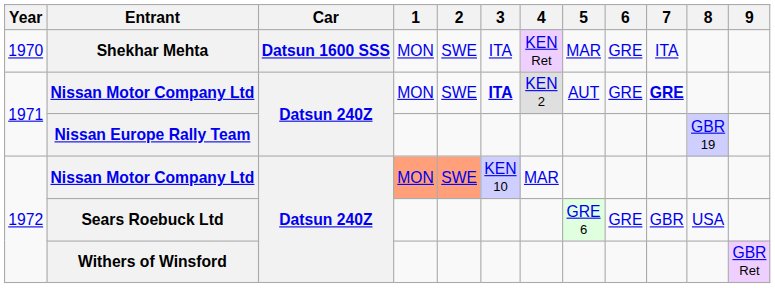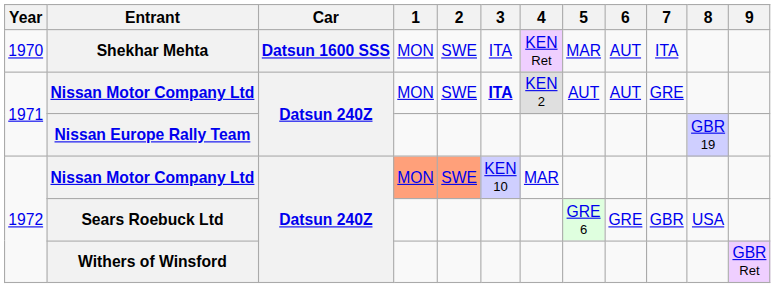 <table class="wikitable" style="text-align:center; font-size:90%;">
 <tr>
 <th>Year</th>
 <th>Entrant</th>
 <th>Car</th>
 <th>1</th>
 <th>2</th>
 <th>3</th>
 <th>4</th>
 <th>5</th>
 <th>6</th>
 <th>7</th>
 <th>8</th>
 <th>9</th>
 </tr>
 <tr>
 <td><a href='#'>1970</a></td>
 <th>Shekhar Mehta</th>
 <th><a href='#'>Datsun 1600 SSS</a></th>
 <td><a href='#'>MON</a></td>
 <td><a href='#'>SWE</a></td>
 <td><a href='#'>ITA</a></td>
 <td style="background:#EFCFFF;"><a href='#'>KEN</a><br><small>Ret</small></td>
 <td><a href='#'>MAR</a></td>
-<td><a href='#'>GRE</a></td>
+<td><a href='#'>AUT</a></td>
 <td><a href='#'>ITA</a></td>
 <td></td>
 <td></td>
 </tr>
 <tr>
 <td rowspan=2><a href='#'>1971</a></td>
 <th><a href='#'>Nissan Motor Company Ltd</a></th>
 <th rowspan=2><a href='#'>Datsun 240Z</a></th>
 <td><a href='#'>MON</a></td>
 <td><a href='#'>SWE</a></td>
 <td><strong><a href='#'>ITA</a></strong></td>
 <td style="background:#DFDFDF;"><a href='#'>KEN</a><br><small>2</small></td>
 <td><a href='#'>AUT</a></td>
+<td><a href='#'>AUT</a></td>
 <td><a href='#'>GRE</a></td>
-<td><strong><a href='#'>GRE</a></strong></td>
 <td></td>
 <td></td>
 </tr>
 <tr>
 <th><a href='#'>Nissan Europe Rally Team</a></th>
 <td></td>
 <td></td>
 <td></td>
 <td></td>
 <td></td>
 <td></td>
 <td></td>
 <td style="background:#CFCFFF;"><a href='#'>GBR</a><br><small>19</small></td>
 <td></td>
 </tr>
 <tr>
 <td rowspan=3><a href='#'>1972</a></td>
 <th><a href='#'>Nissan Motor Company Ltd</a></th>
 <th rowspan=3><a href='#'>Datsun 240Z</a></th>
 <td style="background: lightsalmon;"><a href='#'>MON</a></td>
 <td style="background: lightsalmon;"><a href='#'>SWE</a></td>
 <td style="background:#CFCFFF;"><a href='#'>KEN</a><br><small>10</small></td>
 <td><a href='#'>MAR</a></td>
 <td></td>
 <td></td>
 <td></td>
 <td></td>
 <td></td>
 </tr>
 <tr>
 <th>Sears Roebuck Ltd</th>
 <td></td>
 <td></td>
 <td></td>
 <td></td>
 <td style="background:#DFFFDF;"><a href='#'>GRE</a><br><small>6</small></td>
 <td><a href='#'>GRE</a></td>
 <td><a href='#'>GBR</a></td>
 <td><a href='#'>USA</a></td>
 <td></td>
 </tr>
 <tr>
 <th>Withers of Winsford</th>
 <td></td>
 <td></td>
 <td></td>
 <td></td>
 <td></td>
 <td></td>
 <td></td>
 <td></td>
 <td style="background:#EFCFFF;"><a href='#'>GBR</a><br><small>Ret</small></td>
 </tr>
 </table>
